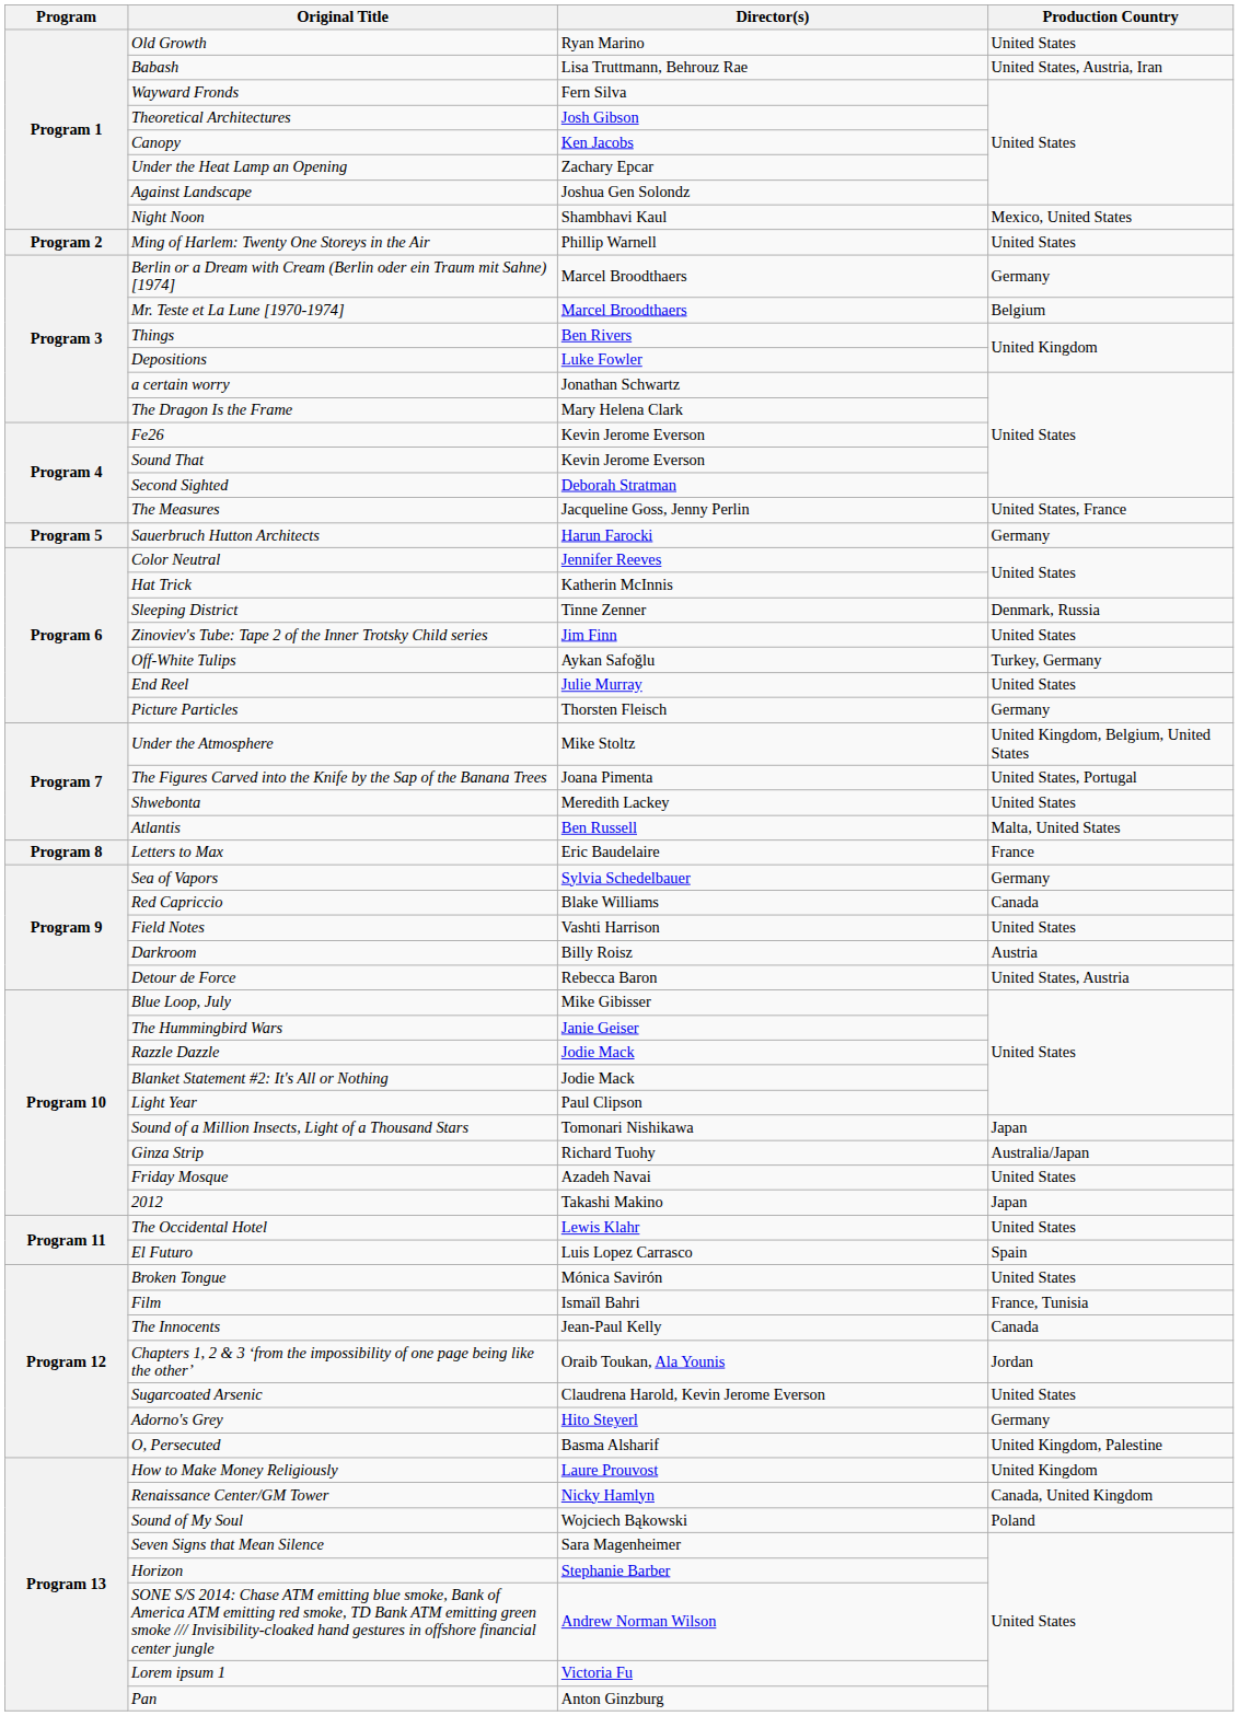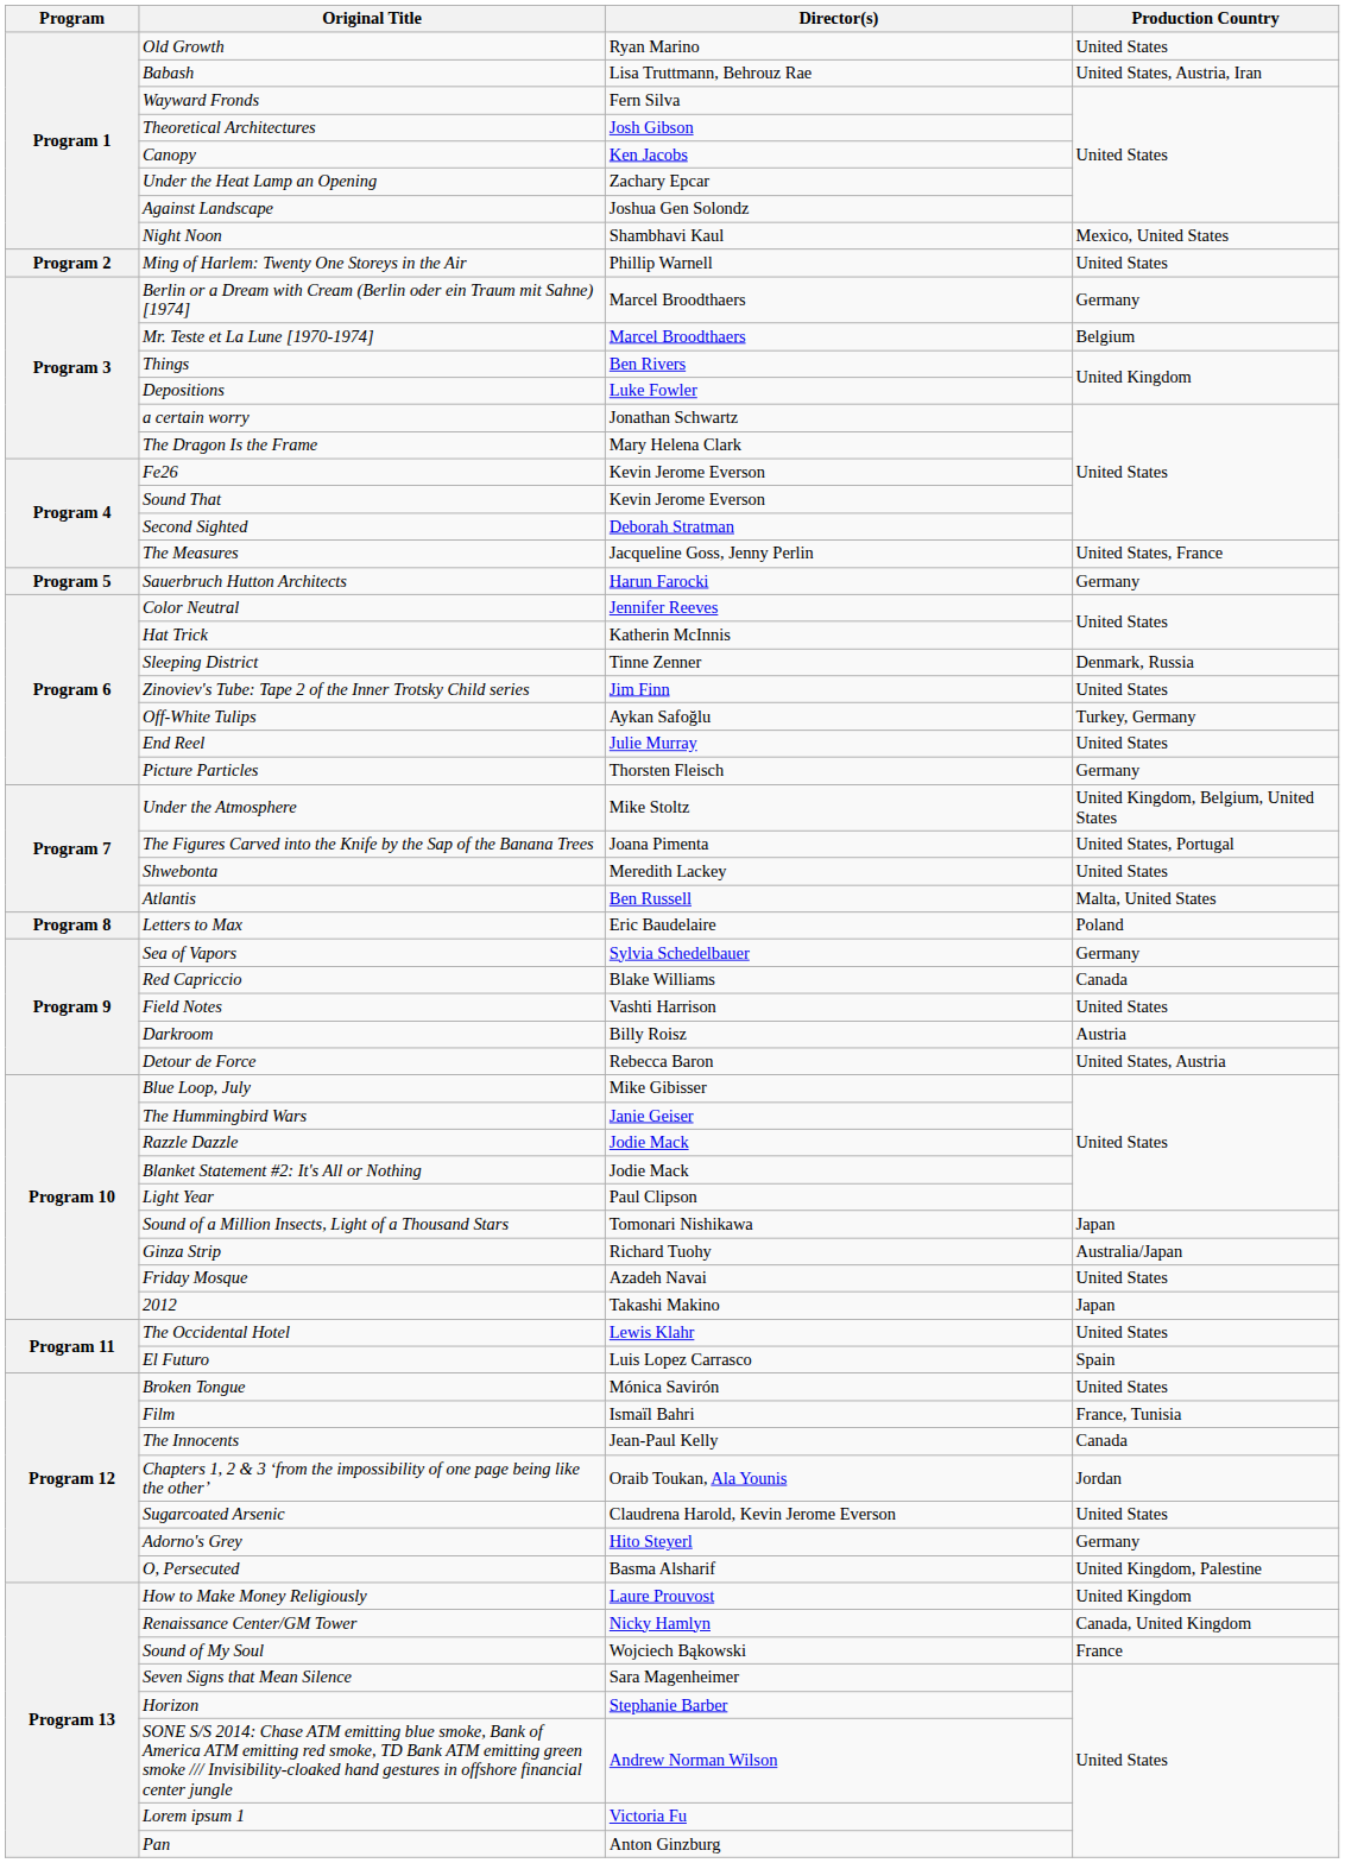 <table class="wikitable">
 <tr>
 <th style="width:10%;">Program</th>
 <th style="width:35%;">Original Title</th>
 <th style="width:35%;">Director(s)</th>
 <th style="width:20%;">Production Country</th>
 </tr>
 <tr>
 <th rowspan="8">Program 1</th>
 <td><em>Old Growth</em></td>
 <td>Ryan Marino</td>
 <td>United States</td>
 </tr>
 <tr>
 <td><em>Babash</em></td>
 <td>Lisa Truttmann, Behrouz Rae</td>
 <td>United States, Austria, Iran</td>
 </tr>
 <tr>
 <td><em>Wayward Fronds</em></td>
 <td>Fern Silva</td>
 <td rowspan="5">United States</td>
 </tr>
 <tr>
 <td><em>Theoretical Architectures</em></td>
 <td><a href='#'>Josh Gibson</a></td>
 </tr>
 <tr>
 <td><em>Canopy</em></td>
 <td><a href='#'>Ken Jacobs</a></td>
 </tr>
 <tr>
 <td><em>Under the Heat Lamp an Opening</em></td>
 <td>Zachary Epcar</td>
 </tr>
 <tr>
 <td><em>Against Landscape</em></td>
 <td>Joshua Gen Solondz</td>
 </tr>
 <tr>
 <td><em>Night Noon</em></td>
 <td>Shambhavi Kaul</td>
 <td>Mexico, United States</td>
 </tr>
 <tr>
 <th>Program 2</th>
 <td><em>Ming of Harlem: Twenty One Storeys in the Air</em></td>
 <td>Phillip Warnell</td>
 <td>United States</td>
 </tr>
 <tr>
 <th rowspan="6">Program 3</th>
 <td><em>Berlin or a Dream with Cream (Berlin oder ein Traum mit Sahne)  [1974]</em></td>
 <td>Marcel Broodthaers</td>
 <td>Germany</td>
 </tr>
 <tr>
 <td><em>Mr. Teste et La Lune [1970-1974]</em></td>
 <td><a href='#'>Marcel Broodthaers</a></td>
 <td>Belgium</td>
 </tr>
 <tr>
 <td><em>Things</em></td>
 <td><a href='#'>Ben Rivers</a></td>
 <td rowspan="2">United Kingdom</td>
 </tr>
 <tr>
 <td><em>Depositions</em></td>
 <td><a href='#'>Luke Fowler</a></td>
 </tr>
 <tr>
 <td><em>a certain worry</em></td>
 <td>Jonathan Schwartz</td>
 <td rowspan="5">United States</td>
 </tr>
 <tr>
 <td><em>The Dragon Is the Frame</em></td>
 <td>Mary Helena Clark</td>
 </tr>
 <tr>
 <th rowspan="4">Program 4</th>
 <td><em>Fe26</em></td>
 <td>Kevin Jerome Everson</td>
 </tr>
 <tr>
 <td><em>Sound That</em></td>
 <td>Kevin Jerome Everson</td>
 </tr>
 <tr>
 <td><em>Second Sighted</em></td>
 <td><a href='#'>Deborah Stratman</a></td>
 </tr>
 <tr>
 <td><em>The Measures</em></td>
 <td>Jacqueline Goss, Jenny Perlin</td>
 <td>United States, France</td>
 </tr>
 <tr>
 <th>Program 5</th>
 <td><em>Sauerbruch Hutton Architects</em></td>
 <td><a href='#'>Harun Farocki</a></td>
 <td>Germany</td>
 </tr>
 <tr>
 <th rowspan="7">Program 6</th>
 <td><em>Color Neutral</em></td>
 <td><a href='#'>Jennifer Reeves</a></td>
 <td rowspan="2">United States</td>
 </tr>
 <tr>
 <td><em>Hat Trick</em></td>
 <td>Katherin McInnis</td>
 </tr>
 <tr>
 <td><em>Sleeping District</em></td>
 <td>Tinne Zenner</td>
 <td>Denmark, Russia</td>
 </tr>
 <tr>
 <td><em>Zinoviev's Tube: Tape 2 of the Inner Trotsky Child series</em></td>
 <td><a href='#'>Jim Finn</a></td>
 <td>United States</td>
 </tr>
 <tr>
 <td><em>Off-White Tulips</em></td>
 <td>Aykan Safoğlu</td>
 <td>Turkey, Germany</td>
 </tr>
 <tr>
 <td><em>End Reel</em></td>
 <td><a href='#'>Julie Murray</a></td>
 <td>United States</td>
 </tr>
 <tr>
 <td><em>Picture Particles</em></td>
 <td>Thorsten Fleisch</td>
 <td>Germany</td>
 </tr>
 <tr>
 <th rowspan="4">Program 7</th>
 <td><em>Under the Atmosphere</em></td>
 <td>Mike Stoltz</td>
 <td>United Kingdom, Belgium, United States</td>
 </tr>
 <tr>
 <td><em>The Figures Carved into the Knife by the Sap of the Banana  Trees</em></td>
 <td>Joana Pimenta</td>
 <td>United States, Portugal</td>
 </tr>
 <tr>
 <td><em>Shwebonta</em></td>
 <td>Meredith Lackey</td>
 <td>United States</td>
 </tr>
 <tr>
 <td><em>Atlantis</em></td>
 <td><a href='#'>Ben Russell</a></td>
 <td>Malta, United States</td>
 </tr>
 <tr>
 <th>Program 8</th>
 <td><em>Letters to Max</em></td>
 <td>Eric Baudelaire</td>
-<td>France</td>
+<td>Poland</td>
 </tr>
 <tr>
 <th rowspan="5">Program 9</th>
 <td><em>Sea of Vapors</em></td>
 <td><a href='#'>Sylvia Schedelbauer</a></td>
 <td>Germany</td>
 </tr>
 <tr>
 <td><em>Red Capriccio</em></td>
 <td>Blake Williams</td>
 <td>Canada</td>
 </tr>
 <tr>
 <td><em>Field Notes</em></td>
 <td>Vashti Harrison</td>
 <td>United States</td>
 </tr>
 <tr>
 <td><em>Darkroom</em></td>
 <td>Billy Roisz</td>
 <td>Austria</td>
 </tr>
 <tr>
 <td><em>Detour de Force</em></td>
 <td>Rebecca Baron</td>
 <td>United States, Austria</td>
 </tr>
 <tr>
 <th rowspan="9">Program 10</th>
 <td><em>Blue Loop, July</em></td>
 <td>Mike Gibisser</td>
 <td rowspan="5">United States</td>
 </tr>
 <tr>
 <td><em>The Hummingbird Wars</em></td>
 <td><a href='#'>Janie Geiser</a></td>
 </tr>
 <tr>
 <td><em>Razzle Dazzle</em></td>
 <td><a href='#'>Jodie Mack</a></td>
 </tr>
 <tr>
 <td><em>Blanket Statement #2: It's All or Nothing</em></td>
 <td>Jodie Mack</td>
 </tr>
 <tr>
 <td><em>Light Year</em></td>
 <td>Paul Clipson</td>
 </tr>
 <tr>
 <td><em>Sound of a Million Insects, Light of a Thousand Stars</em></td>
 <td>Tomonari Nishikawa</td>
 <td>Japan</td>
 </tr>
 <tr>
 <td><em>Ginza Strip</em></td>
 <td>Richard Tuohy</td>
 <td>Australia/Japan</td>
 </tr>
 <tr>
 <td><em>Friday Mosque</em></td>
 <td>Azadeh Navai</td>
 <td>United States</td>
 </tr>
 <tr>
 <td><em>2012</em></td>
 <td>Takashi Makino</td>
 <td>Japan</td>
 </tr>
 <tr>
 <th rowspan="2">Program 11</th>
 <td><em>The Occidental Hotel</em></td>
 <td><a href='#'>Lewis Klahr</a></td>
 <td>United States</td>
 </tr>
 <tr>
 <td><em>El Futuro</em></td>
 <td>Luis Lopez Carrasco</td>
 <td>Spain</td>
 </tr>
 <tr>
 <th rowspan="7">Program 12</th>
 <td><em>Broken Tongue</em></td>
 <td>Mónica Savirón</td>
 <td>United States</td>
 </tr>
 <tr>
 <td><em>Film</em></td>
 <td>Ismaïl Bahri</td>
 <td>France, Tunisia</td>
 </tr>
 <tr>
 <td><em>The Innocents</em></td>
 <td>Jean-Paul Kelly</td>
 <td>Canada</td>
 </tr>
 <tr>
 <td><em>Chapters 1, 2 & 3 ‘from the impossibility of one page  being like the other’</em></td>
 <td>Oraib Toukan, <a href='#'>Ala Younis</a></td>
 <td>Jordan</td>
 </tr>
 <tr>
 <td><em>Sugarcoated Arsenic</em></td>
 <td>Claudrena Harold, Kevin Jerome Everson</td>
 <td>United States</td>
 </tr>
 <tr>
 <td><em>Adorno's Grey</em></td>
 <td><a href='#'>Hito Steyerl</a></td>
 <td>Germany</td>
 </tr>
 <tr>
 <td><em>O, Persecuted</em></td>
 <td>Basma Alsharif</td>
 <td>United Kingdom, Palestine</td>
 </tr>
 <tr>
 <th rowspan="8">Program 13</th>
 <td><em>How to Make Money Religiously</em></td>
 <td><a href='#'>Laure Prouvost</a></td>
 <td>United Kingdom</td>
 </tr>
 <tr>
 <td><em>Renaissance Center/GM Tower</em></td>
 <td><a href='#'>Nicky Hamlyn</a></td>
 <td>Canada, United Kingdom</td>
 </tr>
 <tr>
 <td><em>Sound of My Soul</em></td>
 <td>Wojciech Bąkowski</td>
-<td>Poland</td>
+<td>France</td>
 </tr>
 <tr>
 <td><em>Seven Signs that Mean Silence</em></td>
 <td>Sara Magenheimer</td>
 <td rowspan="5">United States</td>
 </tr>
 <tr>
 <td><em>Horizon</em></td>
 <td><a href='#'>Stephanie Barber</a></td>
 </tr>
 <tr>
 <td><em>SONE S/S 2014: Chase ATM emitting blue smoke, Bank of America  ATM emitting red smoke, TD Bank ATM emitting green smoke ///  Invisibility-cloaked hand gestures in offshore financial center jungle</em></td>
 <td><a href='#'>Andrew Norman Wilson</a></td>
 </tr>
 <tr>
 <td><em>Lorem ipsum 1</em></td>
 <td><a href='#'>Victoria Fu</a></td>
 </tr>
 <tr>
 <td><em>Pan</em></td>
 <td>Anton Ginzburg</td>
 </tr>
 </table>
